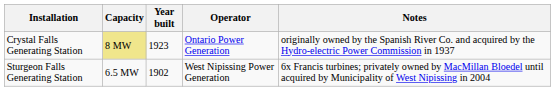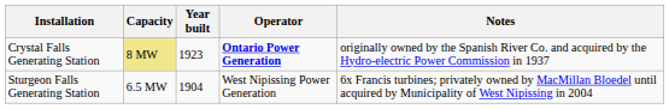 <table class="wikitable sortable">
 <tr>
 <th>Installation</th>
 <th>Capacity</th>
 <th>Year built</th>
 <th>Operator</th>
 <th class="unsortable">Notes</th>
 </tr>
 <tr>
 <td>Crystal Falls Generating Station</td>
 <td style="background: khaki;">8 MW</td>
 <td>1923</td>
-<td><a href='#'>Ontario Power Generation</a></td>
+<td><strong><a href='#'>Ontario Power Generation</a></strong></td>
 <td>originally owned by the Spanish River Co. and acquired by the <a href='#'>Hydro-electric Power Commission</a> in 1937</td>
 </tr>
 <tr>
 <td>Sturgeon Falls Generating Station</td>
 <td>6.5 MW</td>
-<td>1902</td>
+<td>1904</td>
 <td>West Nipissing Power Generation</td>
 <td>6x Francis turbines; privately owned by <a href='#'>MacMillan Bloedel</a> until acquired by Municipality of <a href='#'>West Nipissing</a> in 2004</td>
 </tr>
 </table>
